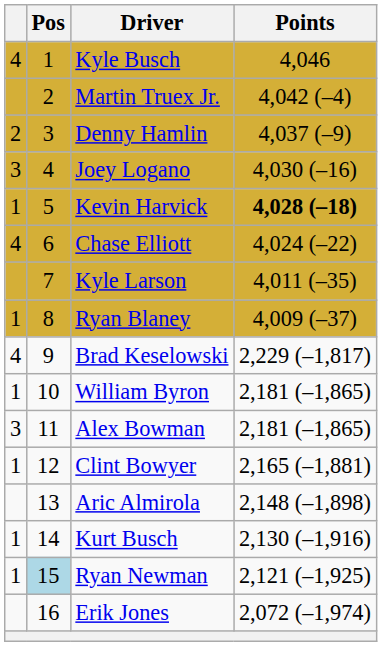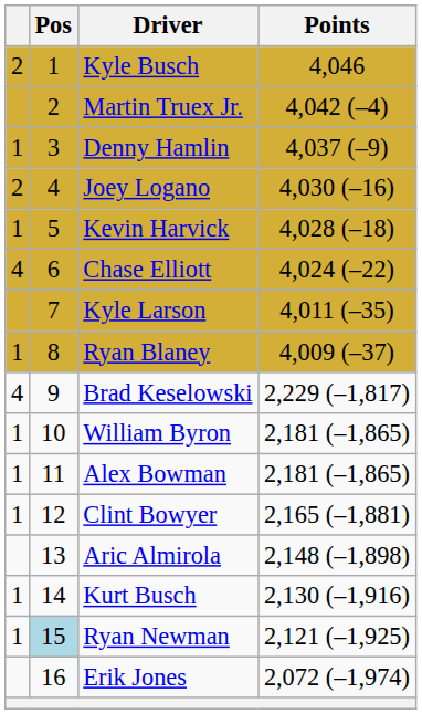 <table class="wikitable" style="font-size: 95%">
 <tr>
 <th></th>
 <th>Pos</th>
 <th>Driver</th>
 <th>Points</th>
 </tr>
 <tr style="background:#D4AF37;">
-<td align="left"> 4</td>
+<td align="left"> 2</td>
 <td style="text-align:center;">1</td>
 <td><a href='#'>Kyle Busch</a></td>
 <td style="text-align:center;">4,046</td>
 </tr>
 <tr style="background:#D4AF37;">
 <td align="left"></td>
 <td style="text-align:center;">2</td>
 <td><a href='#'>Martin Truex Jr.</a></td>
 <td style="text-align:center;">4,042 (–4)</td>
 </tr>
 <tr style="background:#D4AF37;">
-<td align="left"> 2</td>
+<td align="left"> 1</td>
 <td style="text-align:center;">3</td>
 <td><a href='#'>Denny Hamlin</a></td>
 <td style="text-align:center;">4,037 (–9)</td>
 </tr>
 <tr style="background:#D4AF37;">
-<td align="left"> 3</td>
+<td align="left"> 2</td>
 <td style="text-align:center;">4</td>
 <td><a href='#'>Joey Logano</a></td>
 <td style="text-align:center;">4,030 (–16)</td>
 </tr>
 <tr style="background:#D4AF37;">
 <td align="left"> 1</td>
 <td style="text-align:center;">5</td>
 <td><a href='#'>Kevin Harvick</a></td>
-<td style="text-align:center;"><strong>4,028 (–18)</strong></td>
+<td style="text-align:center;">4,028 (–18)</td>
 </tr>
 <tr style="background:#D4AF37;">
 <td align="left"> 4</td>
 <td style="text-align:center;">6</td>
 <td><a href='#'>Chase Elliott</a></td>
 <td style="text-align:center;">4,024 (–22)</td>
 </tr>
 <tr style="background:#D4AF37;">
 <td align="left"></td>
 <td style="text-align:center;">7</td>
 <td><a href='#'>Kyle Larson</a></td>
 <td style="text-align:center;">4,011 (–35)</td>
 </tr>
 <tr style="background:#D4AF37;">
 <td align="left"> 1</td>
 <td style="text-align:center;">8</td>
 <td><a href='#'>Ryan Blaney</a></td>
 <td style="text-align:center;">4,009 (–37)</td>
 </tr>
 <tr>
 <td align="left"> 4</td>
 <td style="text-align:center;">9</td>
 <td><a href='#'>Brad Keselowski</a></td>
 <td style="text-align:center;">2,229 (–1,817)</td>
 </tr>
 <tr>
 <td align="left"> 1</td>
 <td style="text-align:center;">10</td>
 <td><a href='#'>William Byron</a></td>
 <td style="text-align:center;">2,181 (–1,865)</td>
 </tr>
 <tr>
-<td align="left"> 3</td>
+<td align="left"> 1</td>
 <td style="text-align:center;">11</td>
 <td><a href='#'>Alex Bowman</a></td>
 <td style="text-align:center;">2,181 (–1,865)</td>
 </tr>
 <tr>
 <td align="left"> 1</td>
 <td style="text-align:center;">12</td>
 <td><a href='#'>Clint Bowyer</a></td>
 <td style="text-align:center;">2,165 (–1,881)</td>
 </tr>
 <tr>
 <td align="left"></td>
 <td style="text-align:center;">13</td>
 <td><a href='#'>Aric Almirola</a></td>
 <td style="text-align:center;">2,148 (–1,898)</td>
 </tr>
 <tr>
 <td align="left"> 1</td>
 <td style="text-align:center;">14</td>
 <td><a href='#'>Kurt Busch</a></td>
 <td style="text-align:center;">2,130 (–1,916)</td>
 </tr>
 <tr>
 <td align="left"> 1</td>
 <td style="background: lightblue; text-align:center;">15</td>
 <td><a href='#'>Ryan Newman</a></td>
 <td style="text-align:center;">2,121 (–1,925)</td>
 </tr>
 <tr>
 <td align="left"></td>
 <td style="text-align:center;">16</td>
 <td><a href='#'>Erik Jones</a></td>
 <td style="text-align:center;">2,072 (–1,974)</td>
 </tr>
 <tr class="sortbottom">
 <th colspan="9"></th>
 </tr>
 </table>
